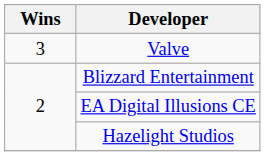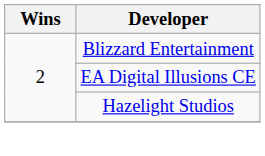 <table class="wikitable" style="text-align:center;">
 <tr>
 <th scope="col" width="55">Wins</th>
 <th scope="col" align="center">Developer</th>
-</tr>
-<tr>
-<td align="center">3</td>
-<td><a href='#'>Valve</a></td>
 </tr>
 <tr>
 <td align="center" rowspan="3">2</td>
 <td><a href='#'>Blizzard Entertainment</a></td>
 </tr>
 <tr>
 <td><a href='#'>EA Digital Illusions CE</a></td>
 </tr>
 <tr>
 <td><a href='#'>Hazelight Studios</a></td>
 </tr>
 <tr>
 </tr>
 </table>
